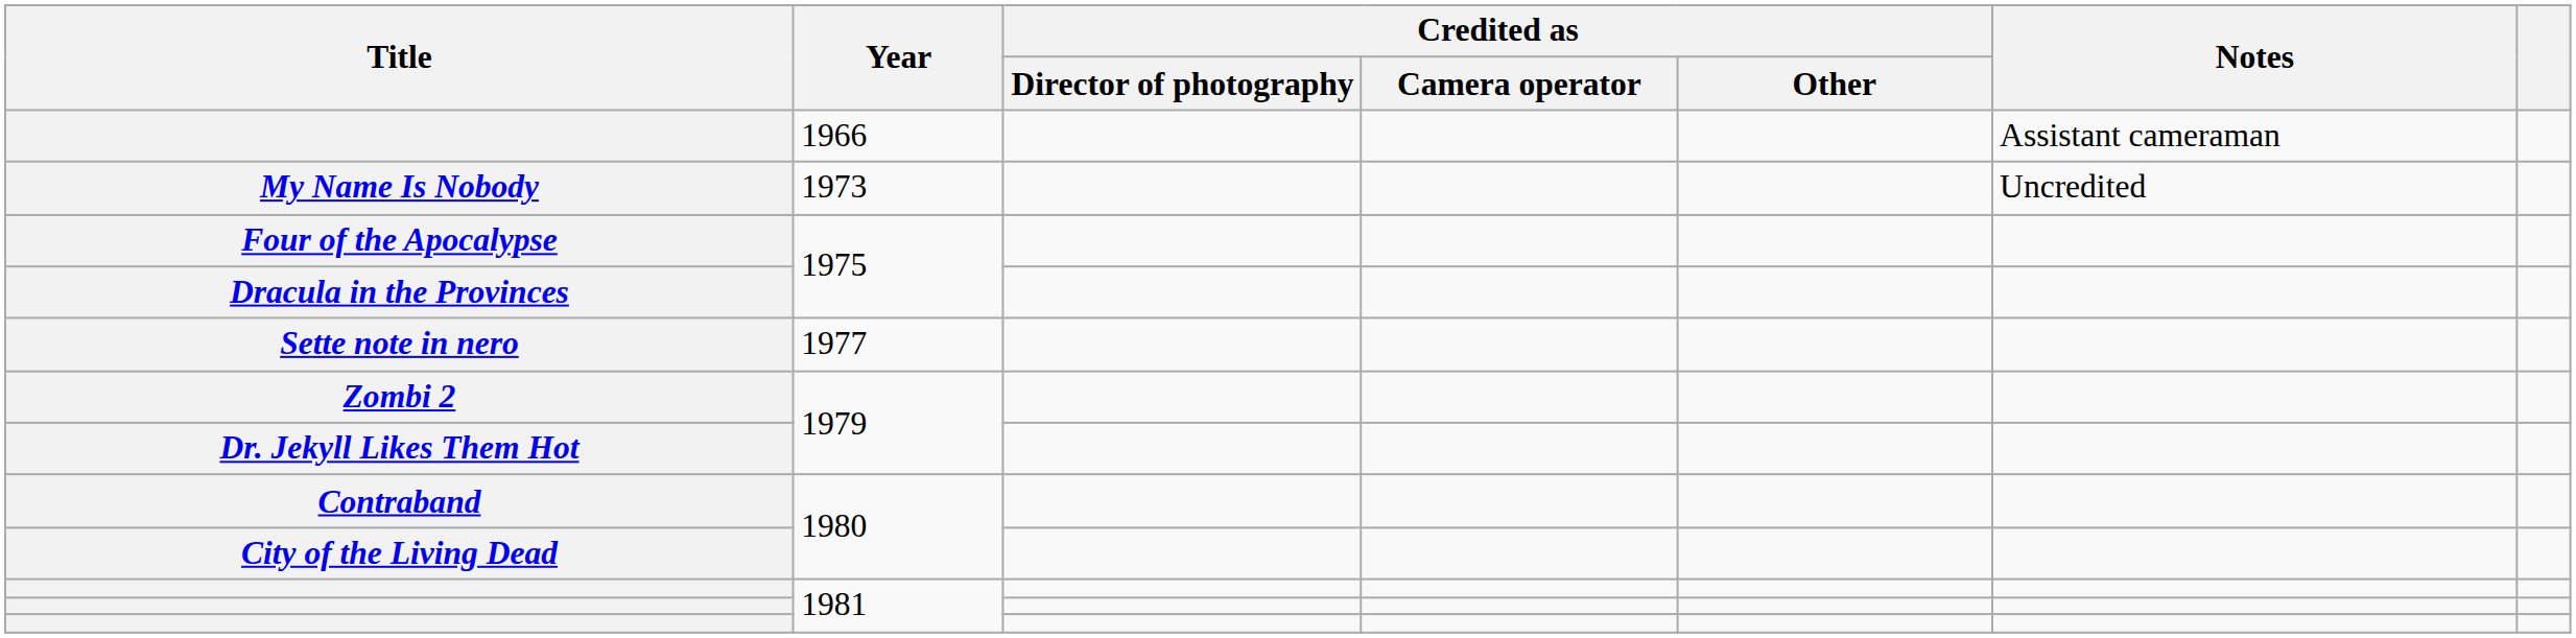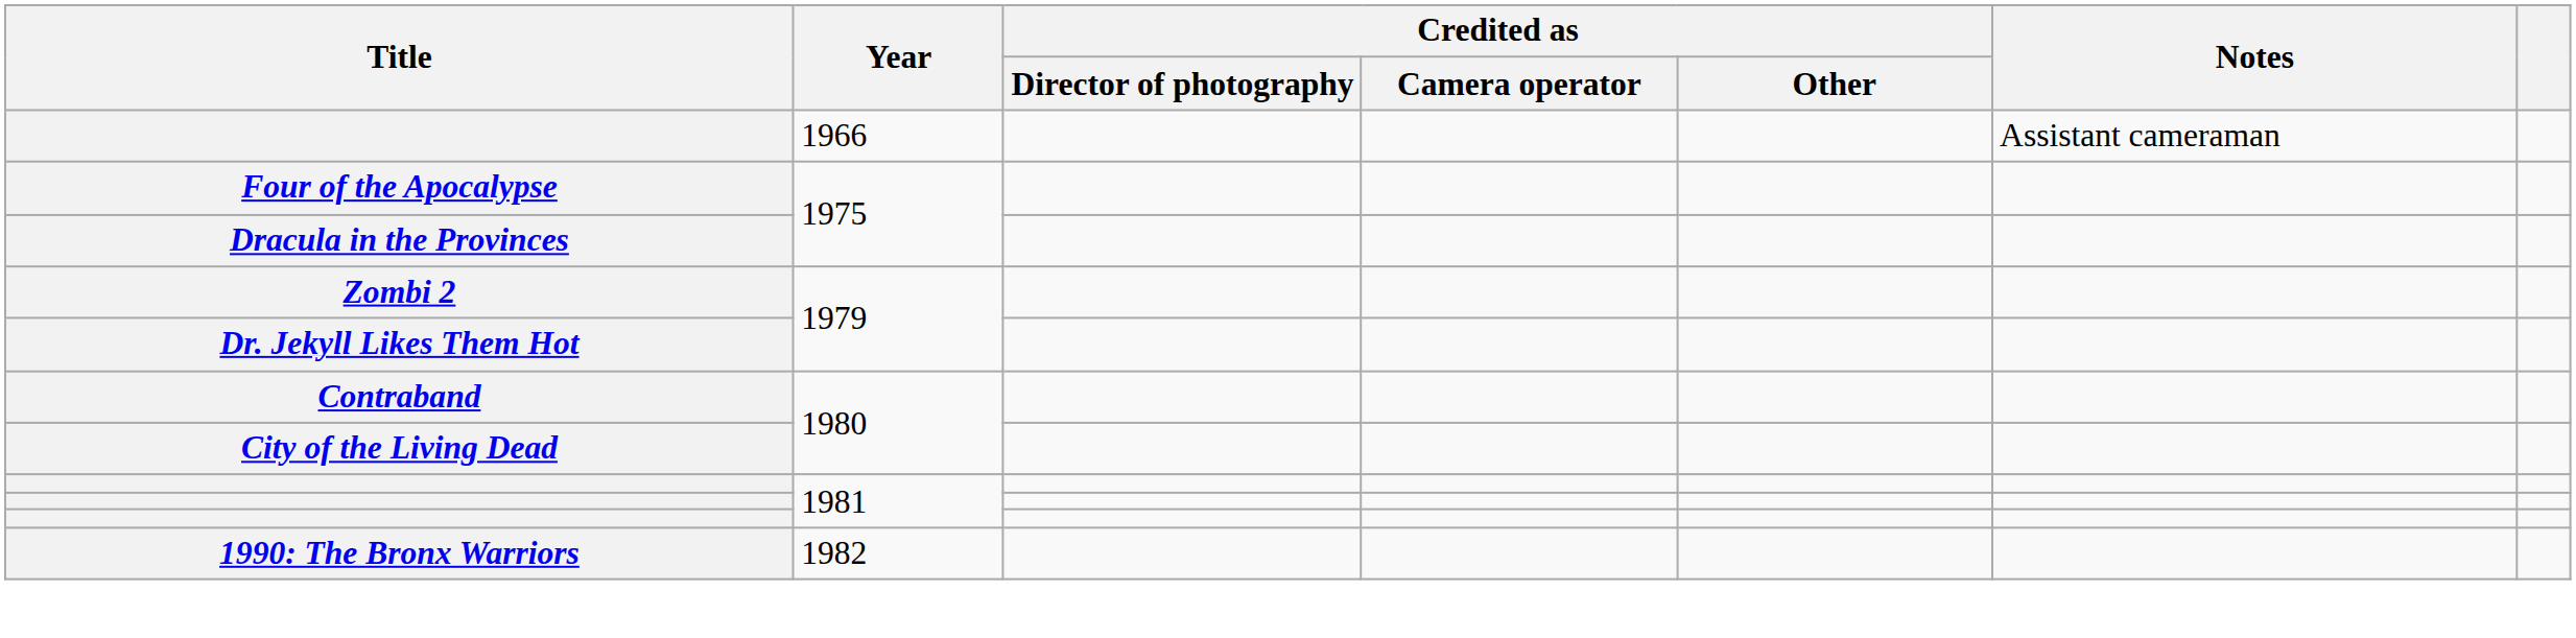 <table class="wikitable sortable plainrowheaders">
 <tr>
 <th width="15%" rowspan="2" scope="col">Title</th>
 <th width="4%" rowspan="2" scope="col">Year</th>
 <th colspan="3" scope="col">Credited as</th>
 <th width="10%" rowspan="2" scope="col" class="unsortable">Notes</th>
 <th width="1%" rowspan="2" scope="col" class="unsortable"></th>
 </tr>
 <tr>
 <th width=6%>Director of photography</th>
 <th width=6%>Camera operator</th>
 <th width=6%>Other</th>
 </tr>
 <tr>
 <th scope="row"></th>
 <td>1966</td>
 <td></td>
 <td></td>
 <td></td>
 <td>Assistant cameraman</td>
 <td style="text-align:center;"></td>
 </tr>
 <tr>
-<th scope="row"><em><a href='#'>My Name Is Nobody</a></em></th>
-<td>1973</td>
-<td></td>
-<td></td>
-<td></td>
-<td>Uncredited</td>
-<td style="text-align:center;"></td>
-</tr>
-<tr>
 <th scope="row"><em><a href='#'>Four of the Apocalypse</a></em></th>
 <td rowspan="2">1975</td>
 <td></td>
 <td></td>
 <td></td>
 <td></td>
 <td style="text-align:center;"></td>
 </tr>
 <tr>
 <th scope="row"><em><a href='#'>Dracula in the Provinces</a></em></th>
-<td></td>
-<td></td>
-<td></td>
-<td></td>
-<td style="text-align:center;"></td>
-</tr>
-<tr>
-<th scope="row"><em><a href='#'>Sette note in nero</a></em></th>
-<td>1977</td>
 <td></td>
 <td></td>
 <td></td>
 <td></td>
 <td style="text-align:center;"></td>
 </tr>
 <tr>
 <th scope="row"><em><a href='#'>Zombi 2</a></em></th>
 <td rowspan="2">1979</td>
 <td></td>
 <td></td>
 <td></td>
 <td></td>
 <td style="text-align:center;"></td>
 </tr>
 <tr>
 <th scope="row"><em><a href='#'>Dr. Jekyll Likes Them Hot</a></em></th>
 <td></td>
 <td></td>
 <td></td>
 <td></td>
 <td style="text-align:center;"></td>
 </tr>
 <tr>
 <th scope="row"><em><a href='#'>Contraband</a></em></th>
 <td rowspan="2">1980</td>
 <td></td>
 <td></td>
 <td></td>
 <td></td>
 <td style="text-align:center;"></td>
 </tr>
 <tr>
 <th scope="row"><em><a href='#'>City of the Living Dead</a></em></th>
 <td></td>
 <td></td>
 <td></td>
 <td></td>
 <td style="text-align:center;"></td>
 </tr>
 <tr>
 <th scope="row"></th>
 <td rowspan="3">1981</td>
 <td></td>
 <td></td>
 <td></td>
 <td></td>
 <td style="text-align:center;"></td>
 </tr>
 <tr>
 <th scope="row"></th>
 <td></td>
 <td></td>
 <td></td>
 <td></td>
 <td style="text-align:center;"></td>
 </tr>
 <tr>
 <th scope="row"></th>
 <td></td>
 <td></td>
 <td></td>
 <td></td>
 <td style="text-align:center;"></td>
 </tr>
+<tr>
+<th scope="row"><em><a href='#'>1990: The Bronx Warriors</a></em></th>
+<td>1982</td>
+<td></td>
+<td></td>
+<td></td>
+<td></td>
+<td style="text-align:center;"></td>
+</tr>
 </table>
